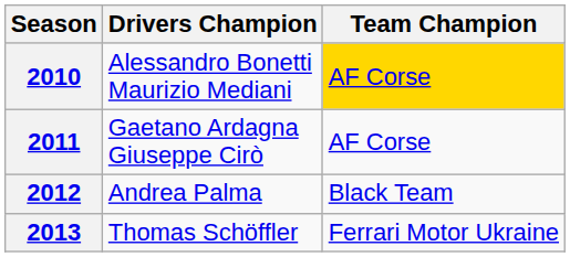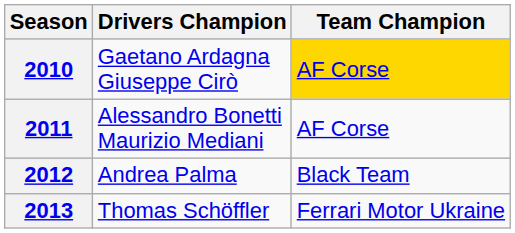 <table class="wikitable">
 <tr>
 <th>Season</th>
 <th>Drivers Champion</th>
 <th>Team Champion</th>
 </tr>
 <tr>
 <th><a href='#'>2010</a></th>
-<td> <a href='#'>Alessandro Bonetti</a><br> <a href='#'>Maurizio Mediani</a></td>
+<td> <a href='#'>Gaetano Ardagna</a><br> <a href='#'>Giuseppe Cirò</a></td>
 <td style="background: gold;"> <a href='#'>AF Corse</a></td>
 </tr>
 <tr>
 <th><a href='#'>2011</a></th>
-<td> <a href='#'>Gaetano Ardagna</a><br> <a href='#'>Giuseppe Cirò</a></td>
+<td> <a href='#'>Alessandro Bonetti</a><br> <a href='#'>Maurizio Mediani</a></td>
 <td> <a href='#'>AF Corse</a></td>
 </tr>
 <tr>
 <th><a href='#'>2012</a></th>
 <td> <a href='#'>Andrea Palma</a></td>
 <td> <a href='#'>Black Team</a></td>
 </tr>
 <tr>
 <th><a href='#'>2013</a></th>
 <td> <a href='#'>Thomas Schöffler</a></td>
 <td> <a href='#'>Ferrari Motor Ukraine</a></td>
 </tr>
 </table>
